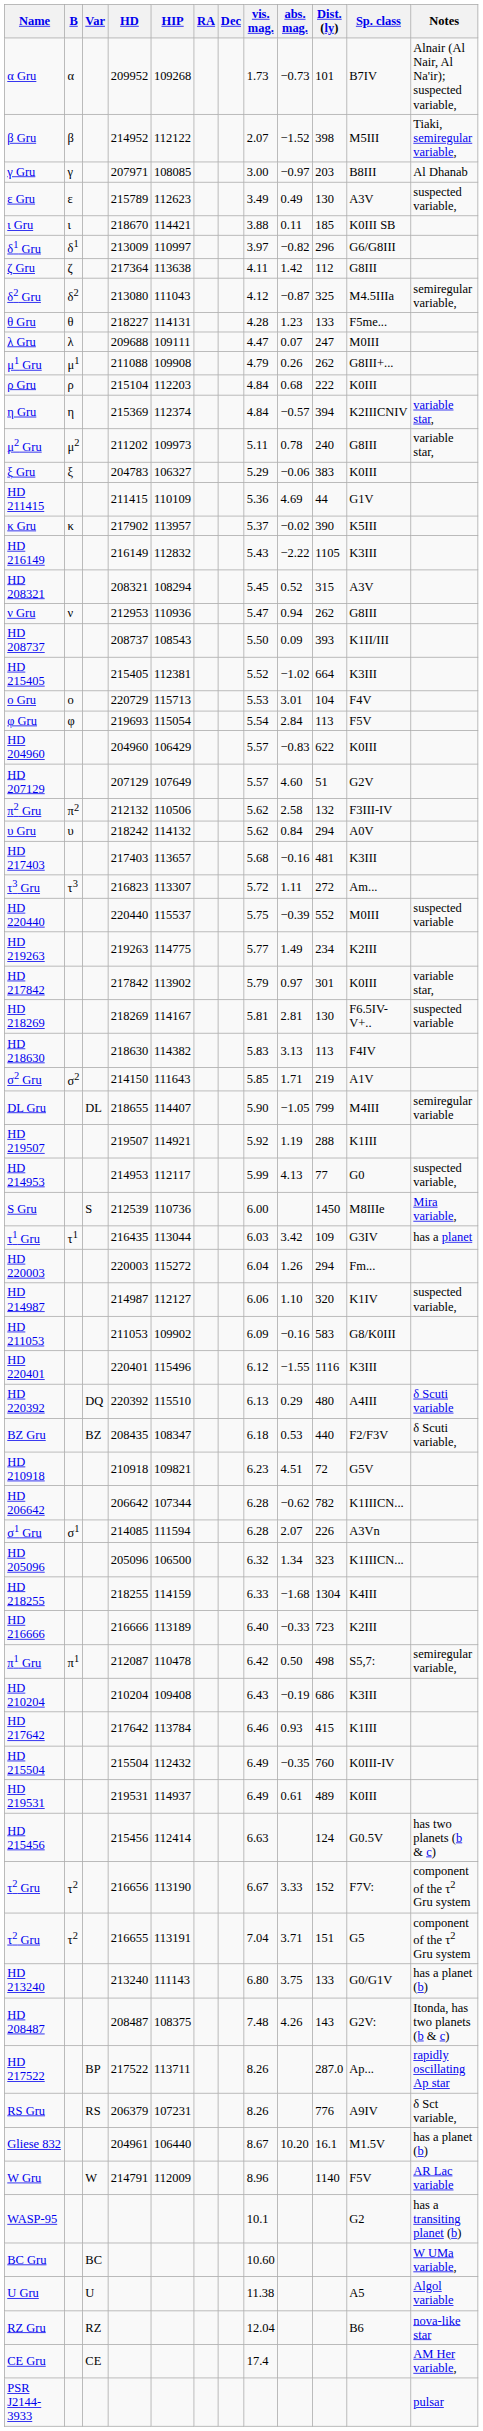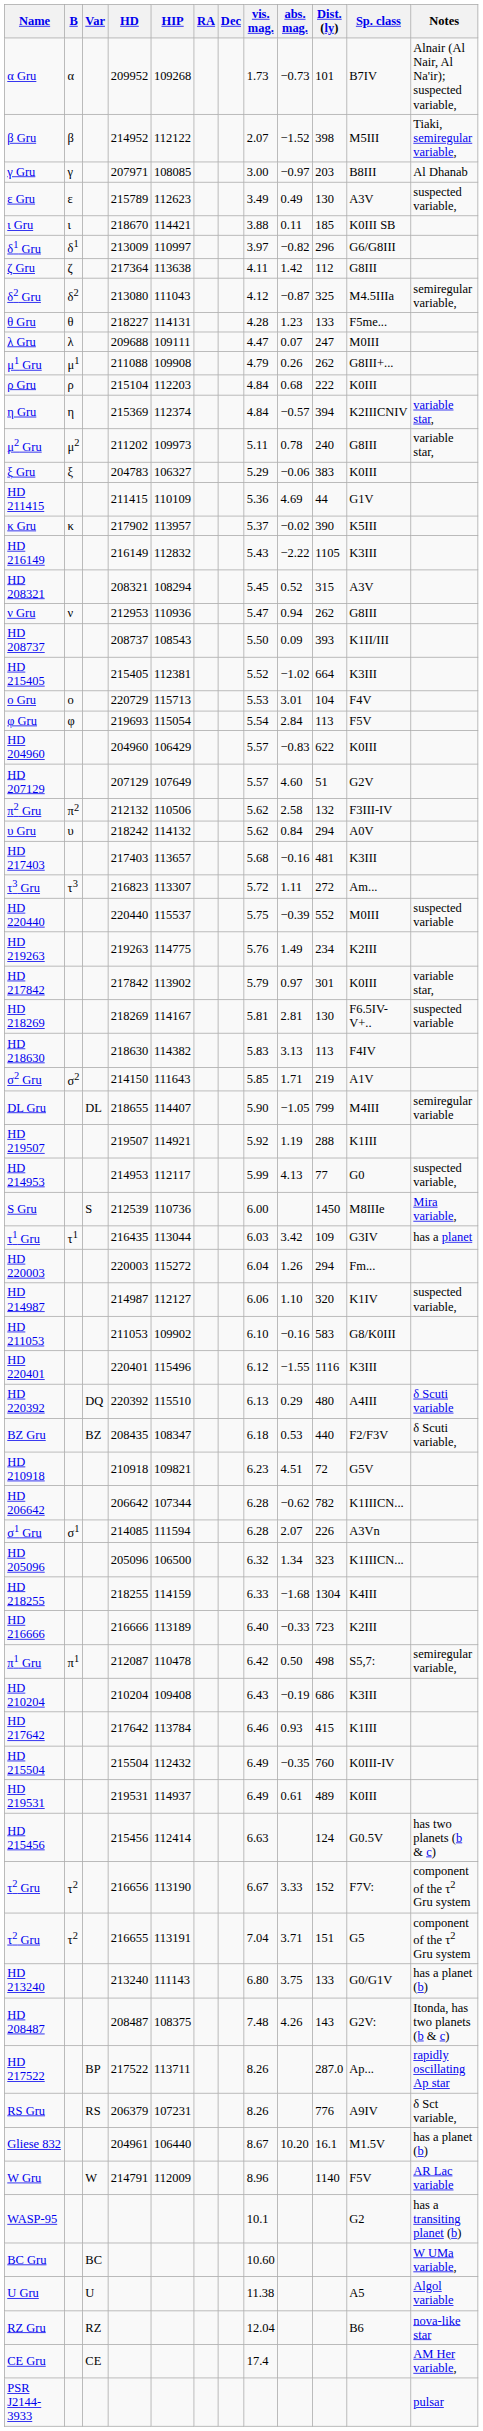 <table class="wikitable sortable sticky-header">
 <tr>
 <th width="70"><a href='#'>Name</a></th>
 <th><a href='#'>B</a></th>
 <th><a href='#'>Var</a></th>
 <th><a href='#'>HD</a></th>
 <th><a href='#'>HIP</a></th>
 <th><a href='#'>RA</a></th>
 <th><a href='#'>Dec</a></th>
 <th><a href='#'>vis.<br>mag.</a></th>
 <th><a href='#'>abs.<br>mag.</a></th>
 <th><a href='#'>Dist.</a> (<a href='#'>ly</a>)</th>
 <th><a href='#'>Sp. class</a></th>
 <th>Notes</th>
 </tr>
 <tr>
 <td><a href='#'>α Gru</a></td>
 <td>α</td>
 <td></td>
 <td>209952</td>
 <td>109268</td>
 <td></td>
 <td></td>
 <td>1.73</td>
 <td>−0.73</td>
 <td>101</td>
 <td>B7IV</td>
 <td style="text-align:left;">Alnair (Al Nair, Al Na'ir); suspected variable, </td>
 </tr>
 <tr>
 <td><a href='#'>β Gru</a></td>
 <td>β</td>
 <td></td>
 <td>214952</td>
 <td>112122</td>
 <td></td>
 <td></td>
 <td>2.07</td>
 <td>−1.52</td>
 <td>398</td>
 <td>M5III</td>
 <td style="text-align:left;">Tiaki, <a href='#'>semiregular variable</a>, </td>
 </tr>
 <tr>
 <td><a href='#'>γ Gru</a></td>
 <td>γ</td>
 <td></td>
 <td>207971</td>
 <td>108085</td>
 <td></td>
 <td></td>
 <td>3.00</td>
 <td>−0.97</td>
 <td>203</td>
 <td>B8III</td>
 <td style="text-align:left;">Al Dhanab</td>
 </tr>
 <tr>
 <td><a href='#'>ε Gru</a></td>
 <td>ε</td>
 <td></td>
 <td>215789</td>
 <td>112623</td>
 <td></td>
 <td></td>
 <td>3.49</td>
 <td>0.49</td>
 <td>130</td>
 <td>A3V</td>
 <td>suspected variable, </td>
 </tr>
 <tr>
 <td><a href='#'>ι Gru</a></td>
 <td>ι</td>
 <td></td>
 <td>218670</td>
 <td>114421</td>
 <td></td>
 <td></td>
 <td>3.88</td>
 <td>0.11</td>
 <td>185</td>
 <td>K0III SB</td>
 <td></td>
 </tr>
 <tr>
 <td><a href='#'>δ<sup>1</sup> Gru</a></td>
 <td>δ<sup>1</sup></td>
 <td></td>
 <td>213009</td>
 <td>110997</td>
 <td></td>
 <td></td>
 <td>3.97</td>
 <td>−0.82</td>
 <td>296</td>
 <td>G6/G8III</td>
 <td></td>
 </tr>
 <tr>
 <td><a href='#'>ζ Gru</a></td>
 <td>ζ</td>
 <td></td>
 <td>217364</td>
 <td>113638</td>
 <td></td>
 <td></td>
 <td>4.11</td>
 <td>1.42</td>
 <td>112</td>
 <td>G8III</td>
 <td></td>
 </tr>
 <tr>
 <td><a href='#'>δ<sup>2</sup> Gru</a></td>
 <td>δ<sup>2</sup></td>
 <td></td>
 <td>213080</td>
 <td>111043</td>
 <td></td>
 <td></td>
 <td>4.12</td>
 <td>−0.87</td>
 <td>325</td>
 <td>M4.5IIIa</td>
 <td>semiregular variable, </td>
 </tr>
 <tr>
 <td><a href='#'>θ Gru</a></td>
 <td>θ</td>
 <td></td>
 <td>218227</td>
 <td>114131</td>
 <td></td>
 <td></td>
 <td>4.28</td>
 <td>1.23</td>
 <td>133</td>
 <td>F5me...</td>
 <td></td>
 </tr>
 <tr>
 <td><a href='#'>λ Gru</a></td>
 <td>λ</td>
 <td></td>
 <td>209688</td>
 <td>109111</td>
 <td></td>
 <td></td>
 <td>4.47</td>
 <td>0.07</td>
 <td>247</td>
 <td>M0III</td>
 <td></td>
 </tr>
 <tr>
 <td><a href='#'>μ<sup>1</sup> Gru</a></td>
 <td>μ<sup>1</sup></td>
 <td></td>
 <td>211088</td>
 <td>109908</td>
 <td></td>
 <td></td>
 <td>4.79</td>
 <td>0.26</td>
 <td>262</td>
 <td>G8III+...</td>
 <td></td>
 </tr>
 <tr>
 <td><a href='#'>ρ Gru</a></td>
 <td>ρ</td>
 <td></td>
 <td>215104</td>
 <td>112203</td>
 <td></td>
 <td></td>
 <td>4.84</td>
 <td>0.68</td>
 <td>222</td>
 <td>K0III</td>
 <td></td>
 </tr>
 <tr>
 <td><a href='#'>η Gru</a></td>
 <td>η</td>
 <td></td>
 <td>215369</td>
 <td>112374</td>
 <td></td>
 <td></td>
 <td>4.84</td>
 <td>−0.57</td>
 <td>394</td>
 <td>K2IIICNIV</td>
 <td><a href='#'>variable star</a>, </td>
 </tr>
 <tr>
 <td><a href='#'>μ<sup>2</sup> Gru</a></td>
 <td>μ<sup>2</sup></td>
 <td></td>
 <td>211202</td>
 <td>109973</td>
 <td></td>
 <td></td>
 <td>5.11</td>
 <td>0.78</td>
 <td>240</td>
 <td>G8III</td>
 <td>variable star, </td>
 </tr>
 <tr>
 <td><a href='#'>ξ Gru</a></td>
 <td>ξ</td>
 <td></td>
 <td>204783</td>
 <td>106327</td>
 <td></td>
 <td></td>
 <td>5.29</td>
 <td>−0.06</td>
 <td>383</td>
 <td>K0III</td>
 <td></td>
 </tr>
 <tr>
 <td><a href='#'>HD 211415</a></td>
 <td></td>
 <td></td>
 <td>211415</td>
 <td>110109</td>
 <td></td>
 <td></td>
 <td>5.36</td>
 <td>4.69</td>
 <td>44</td>
 <td>G1V</td>
 <td></td>
 </tr>
 <tr>
 <td><a href='#'>κ Gru</a></td>
 <td>κ</td>
 <td></td>
 <td>217902</td>
 <td>113957</td>
 <td></td>
 <td></td>
 <td>5.37</td>
 <td>−0.02</td>
 <td>390</td>
 <td>K5III</td>
 <td></td>
 </tr>
 <tr>
 <td><a href='#'>HD 216149</a></td>
 <td></td>
 <td></td>
 <td>216149</td>
 <td>112832</td>
 <td></td>
 <td></td>
 <td>5.43</td>
 <td>−2.22</td>
 <td>1105</td>
 <td>K3III</td>
 <td></td>
 </tr>
 <tr>
 <td><a href='#'>HD 208321</a></td>
 <td></td>
 <td></td>
 <td>208321</td>
 <td>108294</td>
 <td></td>
 <td></td>
 <td>5.45</td>
 <td>0.52</td>
 <td>315</td>
 <td>A3V</td>
 <td></td>
 </tr>
 <tr>
 <td><a href='#'>ν Gru</a></td>
 <td>ν</td>
 <td></td>
 <td>212953</td>
 <td>110936</td>
 <td></td>
 <td></td>
 <td>5.47</td>
 <td>0.94</td>
 <td>262</td>
 <td>G8III</td>
 <td></td>
 </tr>
 <tr>
 <td><a href='#'>HD 208737</a></td>
 <td></td>
 <td></td>
 <td>208737</td>
 <td>108543</td>
 <td></td>
 <td></td>
 <td>5.50</td>
 <td>0.09</td>
 <td>393</td>
 <td>K1II/III</td>
 <td></td>
 </tr>
 <tr>
 <td><a href='#'>HD 215405</a></td>
 <td></td>
 <td></td>
 <td>215405</td>
 <td>112381</td>
 <td></td>
 <td></td>
 <td>5.52</td>
 <td>−1.02</td>
 <td>664</td>
 <td>K3III</td>
 <td></td>
 </tr>
 <tr>
 <td><a href='#'>ο Gru</a></td>
 <td>ο</td>
 <td></td>
 <td>220729</td>
 <td>115713</td>
 <td></td>
 <td></td>
 <td>5.53</td>
 <td>3.01</td>
 <td>104</td>
 <td>F4V</td>
 <td></td>
 </tr>
 <tr>
 <td><a href='#'>φ Gru</a></td>
 <td>φ</td>
 <td></td>
 <td>219693</td>
 <td>115054</td>
 <td></td>
 <td></td>
 <td>5.54</td>
 <td>2.84</td>
 <td>113</td>
 <td>F5V</td>
 <td></td>
 </tr>
 <tr>
 <td><a href='#'>HD 204960</a></td>
 <td></td>
 <td></td>
 <td>204960</td>
 <td>106429</td>
 <td></td>
 <td></td>
 <td>5.57</td>
 <td>−0.83</td>
 <td>622</td>
 <td>K0III</td>
 <td></td>
 </tr>
 <tr>
 <td><a href='#'>HD 207129</a></td>
 <td></td>
 <td></td>
 <td>207129</td>
 <td>107649</td>
 <td></td>
 <td></td>
 <td>5.57</td>
 <td>4.60</td>
 <td>51</td>
 <td>G2V</td>
 <td></td>
 </tr>
 <tr>
 <td><a href='#'>π<sup>2</sup> Gru</a></td>
 <td>π<sup>2</sup></td>
 <td></td>
 <td>212132</td>
 <td>110506</td>
 <td></td>
 <td></td>
 <td>5.62</td>
 <td>2.58</td>
 <td>132</td>
 <td>F3III-IV</td>
 <td></td>
 </tr>
 <tr>
 <td><a href='#'>υ Gru</a></td>
 <td>υ</td>
 <td></td>
 <td>218242</td>
 <td>114132</td>
 <td></td>
 <td></td>
 <td>5.62</td>
 <td>0.84</td>
 <td>294</td>
 <td>A0V</td>
 <td></td>
 </tr>
 <tr>
 <td><a href='#'>HD 217403</a></td>
 <td></td>
 <td></td>
 <td>217403</td>
 <td>113657</td>
 <td></td>
 <td></td>
 <td>5.68</td>
 <td>−0.16</td>
 <td>481</td>
 <td>K3III</td>
 <td></td>
 </tr>
 <tr>
 <td><a href='#'>τ<sup>3</sup> Gru</a></td>
 <td>τ<sup>3</sup></td>
 <td></td>
 <td>216823</td>
 <td>113307</td>
 <td></td>
 <td></td>
 <td>5.72</td>
 <td>1.11</td>
 <td>272</td>
 <td>Am...</td>
 <td></td>
 </tr>
 <tr>
 <td><a href='#'>HD 220440</a></td>
 <td></td>
 <td></td>
 <td>220440</td>
 <td>115537</td>
 <td></td>
 <td></td>
 <td>5.75</td>
 <td>−0.39</td>
 <td>552</td>
 <td>M0III</td>
 <td>suspected variable</td>
 </tr>
 <tr>
 <td><a href='#'>HD 219263</a></td>
 <td></td>
 <td></td>
 <td>219263</td>
 <td>114775</td>
 <td></td>
 <td></td>
-<td>5.77</td>
+<td>5.76</td>
 <td>1.49</td>
 <td>234</td>
 <td>K2III</td>
 <td></td>
 </tr>
 <tr>
 <td><a href='#'>HD 217842</a></td>
 <td></td>
 <td></td>
 <td>217842</td>
 <td>113902</td>
 <td></td>
 <td></td>
 <td>5.79</td>
 <td>0.97</td>
 <td>301</td>
 <td>K0III</td>
 <td>variable star, </td>
 </tr>
 <tr>
 <td><a href='#'>HD 218269</a></td>
 <td></td>
 <td></td>
 <td>218269</td>
 <td>114167</td>
 <td></td>
 <td></td>
 <td>5.81</td>
 <td>2.81</td>
 <td>130</td>
 <td>F6.5IV-V+..</td>
 <td>suspected variable</td>
 </tr>
 <tr>
 <td><a href='#'>HD 218630</a></td>
 <td></td>
 <td></td>
 <td>218630</td>
 <td>114382</td>
 <td></td>
 <td></td>
 <td>5.83</td>
 <td>3.13</td>
 <td>113</td>
 <td>F4IV</td>
 <td></td>
 </tr>
 <tr>
 <td><a href='#'>σ<sup>2</sup> Gru</a></td>
 <td>σ<sup>2</sup></td>
 <td></td>
 <td>214150</td>
 <td>111643</td>
 <td></td>
 <td></td>
 <td>5.85</td>
 <td>1.71</td>
 <td>219</td>
 <td>A1V</td>
 <td></td>
 </tr>
 <tr>
 <td><a href='#'>DL Gru</a></td>
 <td></td>
 <td>DL</td>
 <td>218655</td>
 <td>114407</td>
 <td></td>
 <td></td>
 <td>5.90</td>
 <td>−1.05</td>
 <td>799</td>
 <td>M4III</td>
 <td>semiregular variable</td>
 </tr>
 <tr>
 <td><a href='#'>HD 219507</a></td>
 <td></td>
 <td></td>
 <td>219507</td>
 <td>114921</td>
 <td></td>
 <td></td>
 <td>5.92</td>
 <td>1.19</td>
 <td>288</td>
 <td>K1III</td>
 <td></td>
 </tr>
 <tr>
 <td><a href='#'>HD 214953</a></td>
 <td></td>
 <td></td>
 <td>214953</td>
 <td>112117</td>
 <td></td>
 <td></td>
 <td>5.99</td>
 <td>4.13</td>
 <td>77</td>
 <td>G0</td>
 <td>suspected variable, </td>
 </tr>
 <tr>
 <td><a href='#'>S Gru</a></td>
 <td></td>
 <td>S</td>
 <td>212539</td>
 <td>110736</td>
 <td></td>
 <td></td>
 <td>6.00</td>
 <td></td>
 <td>1450</td>
 <td>M8IIIe</td>
 <td style="text-align:left;"><a href='#'>Mira variable</a>, </td>
 </tr>
 <tr>
 <td><a href='#'>τ<sup>1</sup> Gru</a></td>
 <td>τ<sup>1</sup></td>
 <td></td>
 <td>216435</td>
 <td>113044</td>
 <td></td>
 <td></td>
 <td>6.03</td>
 <td>3.42</td>
 <td>109</td>
 <td>G3IV</td>
 <td style="text-align:left;">has a <a href='#'>planet</a></td>
 </tr>
 <tr>
 <td><a href='#'>HD 220003</a></td>
 <td></td>
 <td></td>
 <td>220003</td>
 <td>115272</td>
 <td></td>
 <td></td>
 <td>6.04</td>
 <td>1.26</td>
 <td>294</td>
 <td>Fm...</td>
 <td></td>
 </tr>
 <tr>
 <td><a href='#'>HD 214987</a></td>
 <td></td>
 <td></td>
 <td>214987</td>
 <td>112127</td>
 <td></td>
 <td></td>
 <td>6.06</td>
 <td>1.10</td>
 <td>320</td>
 <td>K1IV</td>
 <td>suspected variable, </td>
 </tr>
 <tr>
 <td><a href='#'>HD 211053</a></td>
 <td></td>
 <td></td>
 <td>211053</td>
 <td>109902</td>
 <td></td>
 <td></td>
-<td>6.09</td>
+<td>6.10</td>
 <td>−0.16</td>
 <td>583</td>
 <td>G8/K0III</td>
 <td></td>
 </tr>
 <tr>
 <td><a href='#'>HD 220401</a></td>
 <td></td>
 <td></td>
 <td>220401</td>
 <td>115496</td>
 <td></td>
 <td></td>
 <td>6.12</td>
 <td>−1.55</td>
 <td>1116</td>
 <td>K3III</td>
 <td></td>
 </tr>
 <tr>
 <td><a href='#'>HD 220392</a></td>
 <td></td>
 <td>DQ</td>
 <td>220392</td>
 <td>115510</td>
 <td></td>
 <td></td>
 <td>6.13</td>
 <td>0.29</td>
 <td>480</td>
 <td>A4III</td>
 <td style="text-align:left;"><a href='#'>δ Scuti variable</a></td>
 </tr>
 <tr>
 <td><a href='#'>BZ Gru</a></td>
 <td></td>
 <td>BZ</td>
 <td>208435</td>
 <td>108347</td>
 <td></td>
 <td></td>
 <td>6.18</td>
 <td>0.53</td>
 <td>440</td>
 <td>F2/F3V</td>
 <td style="text-align:left;">δ Scuti variable, </td>
 </tr>
 <tr>
 <td><a href='#'>HD 210918</a></td>
 <td></td>
 <td></td>
 <td>210918</td>
 <td>109821</td>
 <td></td>
 <td></td>
 <td>6.23</td>
 <td>4.51</td>
 <td>72</td>
 <td>G5V</td>
 <td></td>
 </tr>
 <tr>
 <td><a href='#'>HD 206642</a></td>
 <td></td>
 <td></td>
 <td>206642</td>
 <td>107344</td>
 <td></td>
 <td></td>
 <td>6.28</td>
 <td>−0.62</td>
 <td>782</td>
 <td>K1IIICN...</td>
 <td></td>
 </tr>
 <tr>
 <td><a href='#'>σ<sup>1</sup> Gru</a></td>
 <td>σ<sup>1</sup></td>
 <td></td>
 <td>214085</td>
 <td>111594</td>
 <td></td>
 <td></td>
 <td>6.28</td>
 <td>2.07</td>
 <td>226</td>
 <td>A3Vn</td>
 <td></td>
 </tr>
 <tr>
 <td><a href='#'>HD 205096</a></td>
 <td></td>
 <td></td>
 <td>205096</td>
 <td>106500</td>
 <td></td>
 <td></td>
 <td>6.32</td>
 <td>1.34</td>
 <td>323</td>
 <td>K1IIICN...</td>
 <td></td>
 </tr>
 <tr>
 <td><a href='#'>HD 218255</a></td>
 <td></td>
 <td></td>
 <td>218255</td>
 <td>114159</td>
 <td></td>
 <td></td>
 <td>6.33</td>
 <td>−1.68</td>
 <td>1304</td>
 <td>K4III</td>
 <td></td>
 </tr>
 <tr>
 <td><a href='#'>HD 216666</a></td>
 <td></td>
 <td></td>
 <td>216666</td>
 <td>113189</td>
 <td></td>
 <td></td>
 <td>6.40</td>
 <td>−0.33</td>
 <td>723</td>
 <td>K2III</td>
 <td></td>
 </tr>
 <tr>
 <td><a href='#'>π<sup>1</sup> Gru</a></td>
 <td>π<sup>1</sup></td>
 <td></td>
 <td>212087</td>
 <td>110478</td>
 <td></td>
 <td></td>
 <td>6.42</td>
 <td>0.50</td>
 <td>498</td>
 <td>S5,7:</td>
 <td>semiregular variable, </td>
 </tr>
 <tr>
 <td><a href='#'>HD 210204</a></td>
 <td></td>
 <td></td>
 <td>210204</td>
 <td>109408</td>
 <td></td>
 <td></td>
 <td>6.43</td>
 <td>−0.19</td>
 <td>686</td>
 <td>K3III</td>
 <td></td>
 </tr>
 <tr>
 <td><a href='#'>HD 217642</a></td>
 <td></td>
 <td></td>
 <td>217642</td>
 <td>113784</td>
 <td></td>
 <td></td>
 <td>6.46</td>
 <td>0.93</td>
 <td>415</td>
 <td>K1III</td>
 <td></td>
 </tr>
 <tr>
 <td><a href='#'>HD 215504</a></td>
 <td></td>
 <td></td>
 <td>215504</td>
 <td>112432</td>
 <td></td>
 <td></td>
 <td>6.49</td>
 <td>−0.35</td>
 <td>760</td>
 <td>K0III-IV</td>
 <td></td>
 </tr>
 <tr>
 <td><a href='#'>HD 219531</a></td>
 <td></td>
 <td></td>
 <td>219531</td>
 <td>114937</td>
 <td></td>
 <td></td>
 <td>6.49</td>
 <td>0.61</td>
 <td>489</td>
 <td>K0III</td>
 <td></td>
 </tr>
 <tr>
 <td><a href='#'>HD 215456</a></td>
 <td></td>
 <td></td>
 <td>215456</td>
 <td>112414</td>
 <td></td>
 <td></td>
 <td>6.63</td>
 <td></td>
 <td>124</td>
 <td>G0.5V</td>
 <td style="text-align:left;">has two planets (<a href='#'>b</a> & <a href='#'>c</a>)</td>
 </tr>
 <tr>
 <td><a href='#'>τ<sup>2</sup> Gru</a></td>
 <td>τ<sup>2</sup></td>
 <td></td>
 <td>216656</td>
 <td>113190</td>
 <td></td>
 <td></td>
 <td>6.67</td>
 <td>3.33</td>
 <td>152</td>
 <td>F7V:</td>
 <td>component of the τ<sup>2</sup> Gru system</td>
 </tr>
 <tr>
 <td><a href='#'>τ<sup>2</sup> Gru</a></td>
 <td>τ<sup>2</sup></td>
 <td></td>
 <td>216655</td>
 <td>113191</td>
 <td></td>
 <td></td>
 <td>7.04</td>
 <td>3.71</td>
 <td>151</td>
 <td>G5</td>
 <td>component of the τ<sup>2</sup> Gru system</td>
 </tr>
 <tr>
 <td><a href='#'>HD 213240</a></td>
 <td></td>
 <td></td>
 <td>213240</td>
 <td>111143</td>
 <td></td>
 <td></td>
 <td>6.80</td>
 <td>3.75</td>
 <td>133</td>
 <td>G0/G1V</td>
 <td style="text-align:left;">has a planet (<a href='#'>b</a>)</td>
 </tr>
 <tr>
 <td><a href='#'>HD 208487</a></td>
 <td></td>
 <td></td>
 <td>208487</td>
 <td>108375</td>
 <td></td>
 <td></td>
 <td>7.48</td>
 <td>4.26</td>
 <td>143</td>
 <td>G2V:</td>
 <td style="text-align:left;">Itonda, has two planets (<a href='#'>b</a> & <a href='#'>c</a>)</td>
 </tr>
 <tr>
 <td><a href='#'>HD 217522</a></td>
 <td></td>
 <td>BP</td>
 <td>217522</td>
 <td>113711</td>
 <td></td>
 <td></td>
 <td>8.26</td>
 <td></td>
 <td>287.0</td>
 <td>Ap...</td>
 <td style="text-align:left;"><a href='#'>rapidly oscillating Ap star</a></td>
 </tr>
 <tr>
 <td><a href='#'>RS Gru</a></td>
 <td></td>
 <td>RS</td>
 <td>206379</td>
 <td>107231</td>
 <td></td>
 <td></td>
 <td>8.26</td>
 <td></td>
 <td>776</td>
 <td>A9IV</td>
 <td style="text-align:left;">δ Sct variable, </td>
 </tr>
 <tr>
 <td><a href='#'>Gliese 832</a></td>
 <td></td>
 <td></td>
 <td>204961</td>
 <td>106440</td>
 <td></td>
 <td></td>
 <td>8.67</td>
 <td>10.20</td>
 <td>16.1</td>
 <td>M1.5V</td>
 <td style=>has a planet (<a href='#'>b</a>)</td>
 </tr>
 <tr>
 <td><a href='#'>W Gru</a></td>
 <td></td>
 <td>W</td>
 <td>214791</td>
 <td>112009</td>
 <td></td>
 <td></td>
 <td>8.96</td>
 <td></td>
 <td>1140</td>
 <td>F5V</td>
 <td style="text-align:left;"><a href='#'>AR Lac variable</a></td>
 </tr>
 <tr>
 <td><a href='#'>WASP-95</a></td>
 <td></td>
 <td></td>
 <td></td>
 <td></td>
 <td></td>
 <td></td>
 <td>10.1</td>
 <td></td>
 <td></td>
 <td>G2</td>
 <td style="text-align:left;">has a <a href='#'>transiting planet</a> (<a href='#'>b</a>)</td>
 </tr>
 <tr>
 <td><a href='#'>BC Gru</a></td>
 <td></td>
 <td>BC</td>
 <td></td>
 <td></td>
 <td></td>
 <td></td>
 <td>10.60</td>
 <td></td>
 <td></td>
 <td></td>
 <td style="text-align:left;"><a href='#'>W UMa variable</a>, </td>
 </tr>
 <tr>
 <td><a href='#'>U Gru</a></td>
 <td></td>
 <td>U</td>
 <td></td>
 <td></td>
 <td></td>
 <td></td>
 <td>11.38</td>
 <td></td>
 <td></td>
 <td>A5</td>
 <td style="text-align:left;"><a href='#'>Algol variable</a></td>
 </tr>
 <tr>
 <td><a href='#'>RZ Gru</a></td>
 <td></td>
 <td>RZ</td>
 <td></td>
 <td></td>
 <td></td>
 <td></td>
 <td>12.04</td>
 <td></td>
 <td></td>
 <td>B6</td>
 <td style="text-align:left;"><a href='#'>nova-like star</a></td>
 </tr>
 <tr>
 <td><a href='#'>CE Gru</a></td>
 <td></td>
 <td>CE</td>
 <td></td>
 <td></td>
 <td></td>
 <td></td>
 <td>17.4</td>
 <td></td>
 <td></td>
 <td></td>
 <td style="text-align:left;"><a href='#'>AM Her variable</a>, </td>
 </tr>
 <tr>
 <td><a href='#'>PSR J2144-3933</a></td>
 <td></td>
 <td></td>
 <td></td>
 <td></td>
 <td></td>
 <td></td>
 <td></td>
 <td></td>
 <td></td>
 <td></td>
 <td><a href='#'>pulsar</a><br></td>
 </tr>
 </table>
